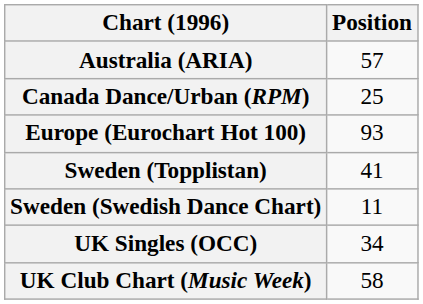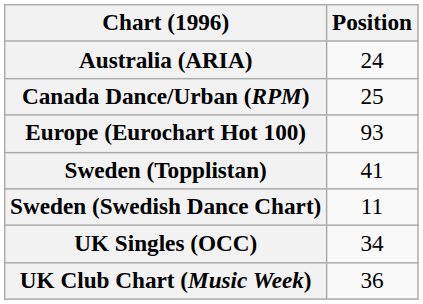 <table class="wikitable sortable plainrowheaders" style="text-align:center">
 <tr>
 <th>Chart (1996)</th>
 <th>Position</th>
 </tr>
 <tr>
 <th scope="row">Australia (ARIA)</th>
-<td>57</td>
+<td>24</td>
 </tr>
 <tr>
 <th scope="row">Canada Dance/Urban (<em>RPM</em>)</th>
 <td>25</td>
 </tr>
 <tr>
 <th scope="row">Europe (Eurochart Hot 100)</th>
 <td>93</td>
 </tr>
 <tr>
 <th scope="row">Sweden (Topplistan)</th>
 <td>41</td>
 </tr>
 <tr>
 <th scope="row">Sweden (Swedish Dance Chart)</th>
 <td>11</td>
 </tr>
 <tr>
 <th scope="row">UK Singles (OCC)</th>
 <td>34</td>
 </tr>
 <tr>
 <th scope="row">UK Club Chart (<em>Music Week</em>)</th>
-<td>58</td>
+<td>36</td>
 </tr>
 </table>
